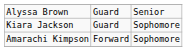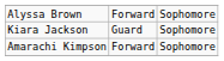 <table class="wikitable">
 <tr align=center>
 </tr>
 <tr>
 <td>Alyssa Brown</td>
-<td>Guard</td>
-<td>Senior</td>
+<td>Forward</td>
+<td>Sophomore</td>
 </tr>
 <tr>
 <td>Kiara Jackson</td>
 <td>Guard</td>
 <td>Sophomore</td>
 </tr>
 <tr>
 <td>Amarachi Kimpson</td>
 <td>Forward</td>
 <td>Sophomore</td>
 </tr>
 <tr>
 </tr>
 </table>
